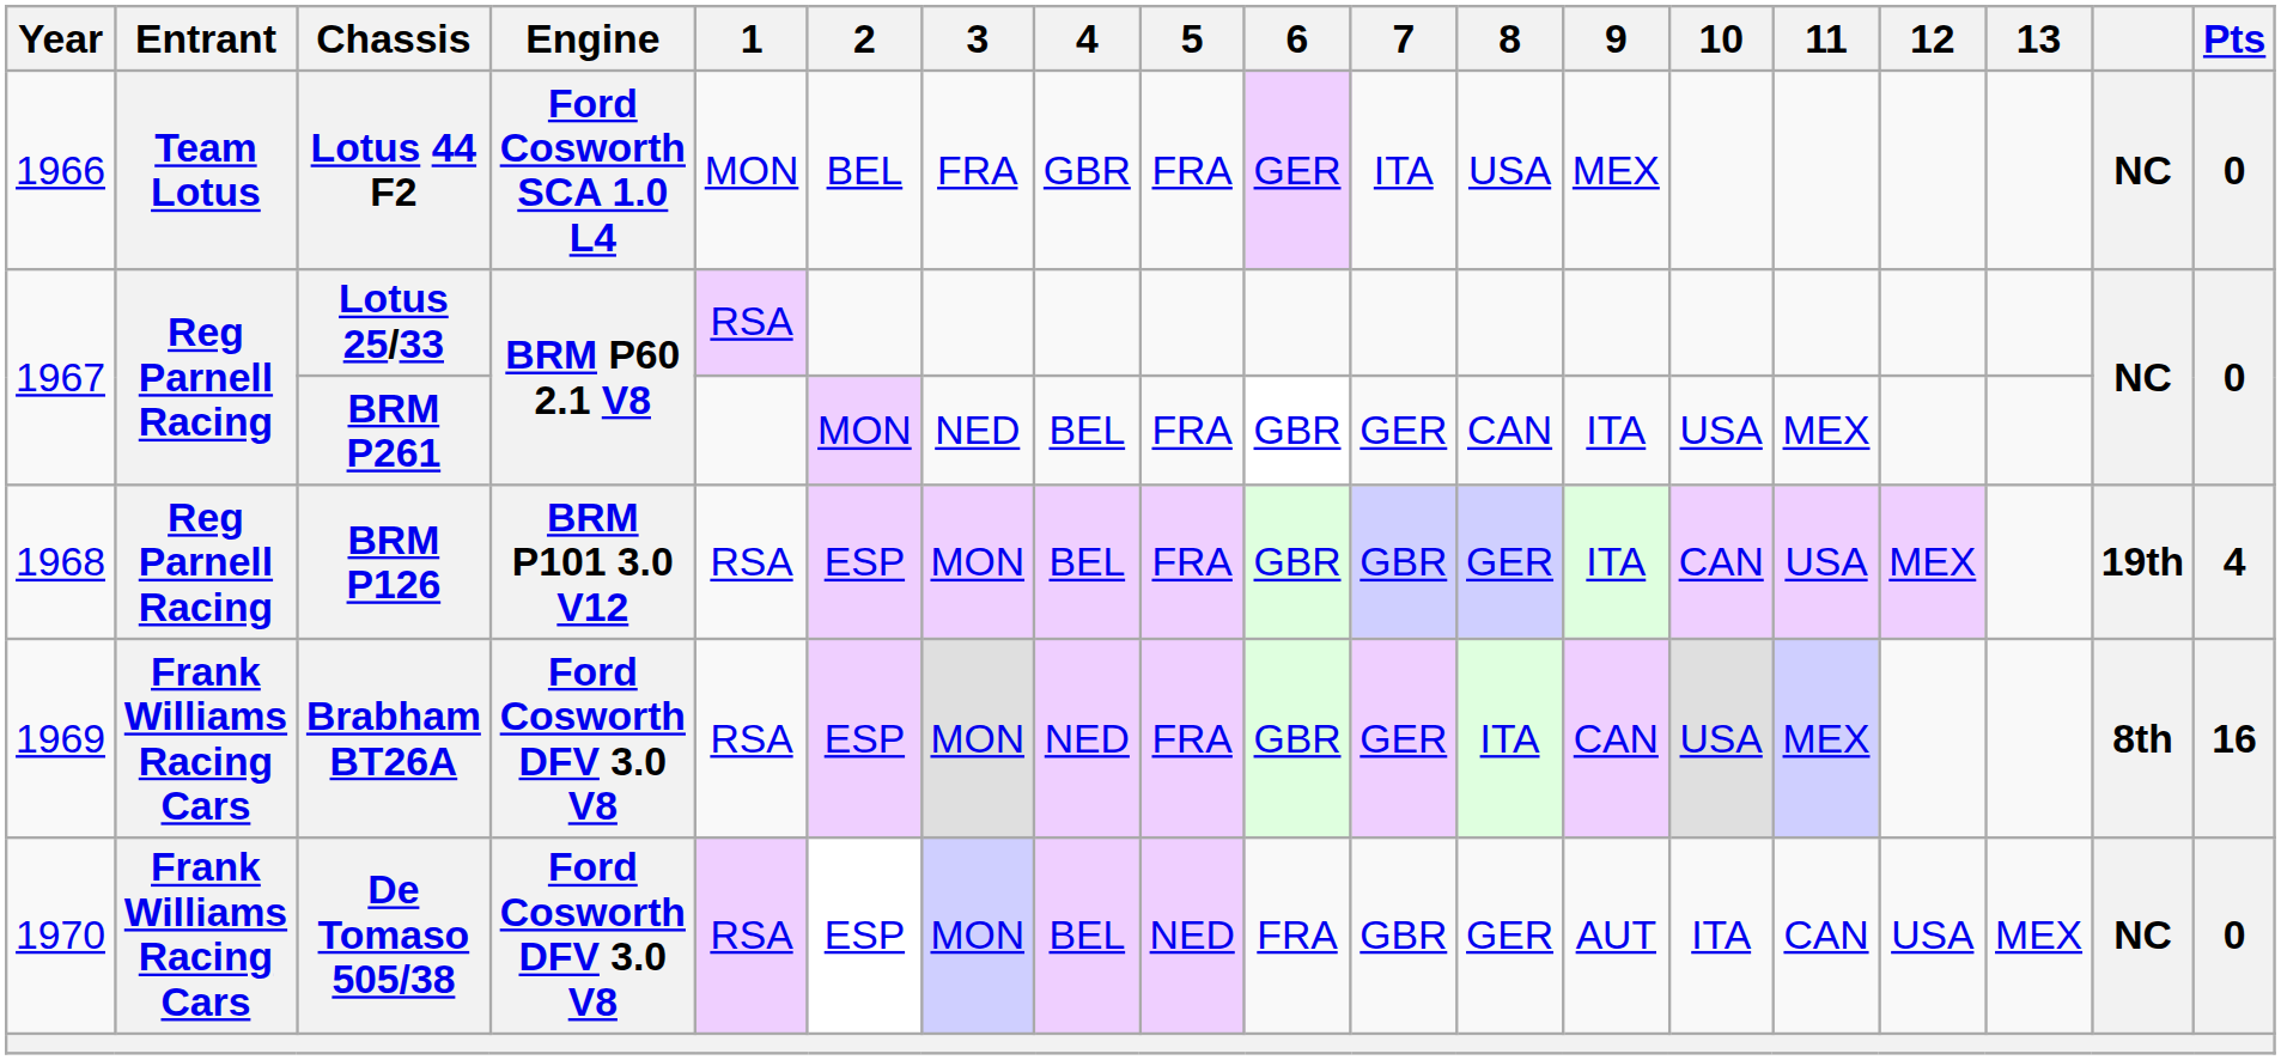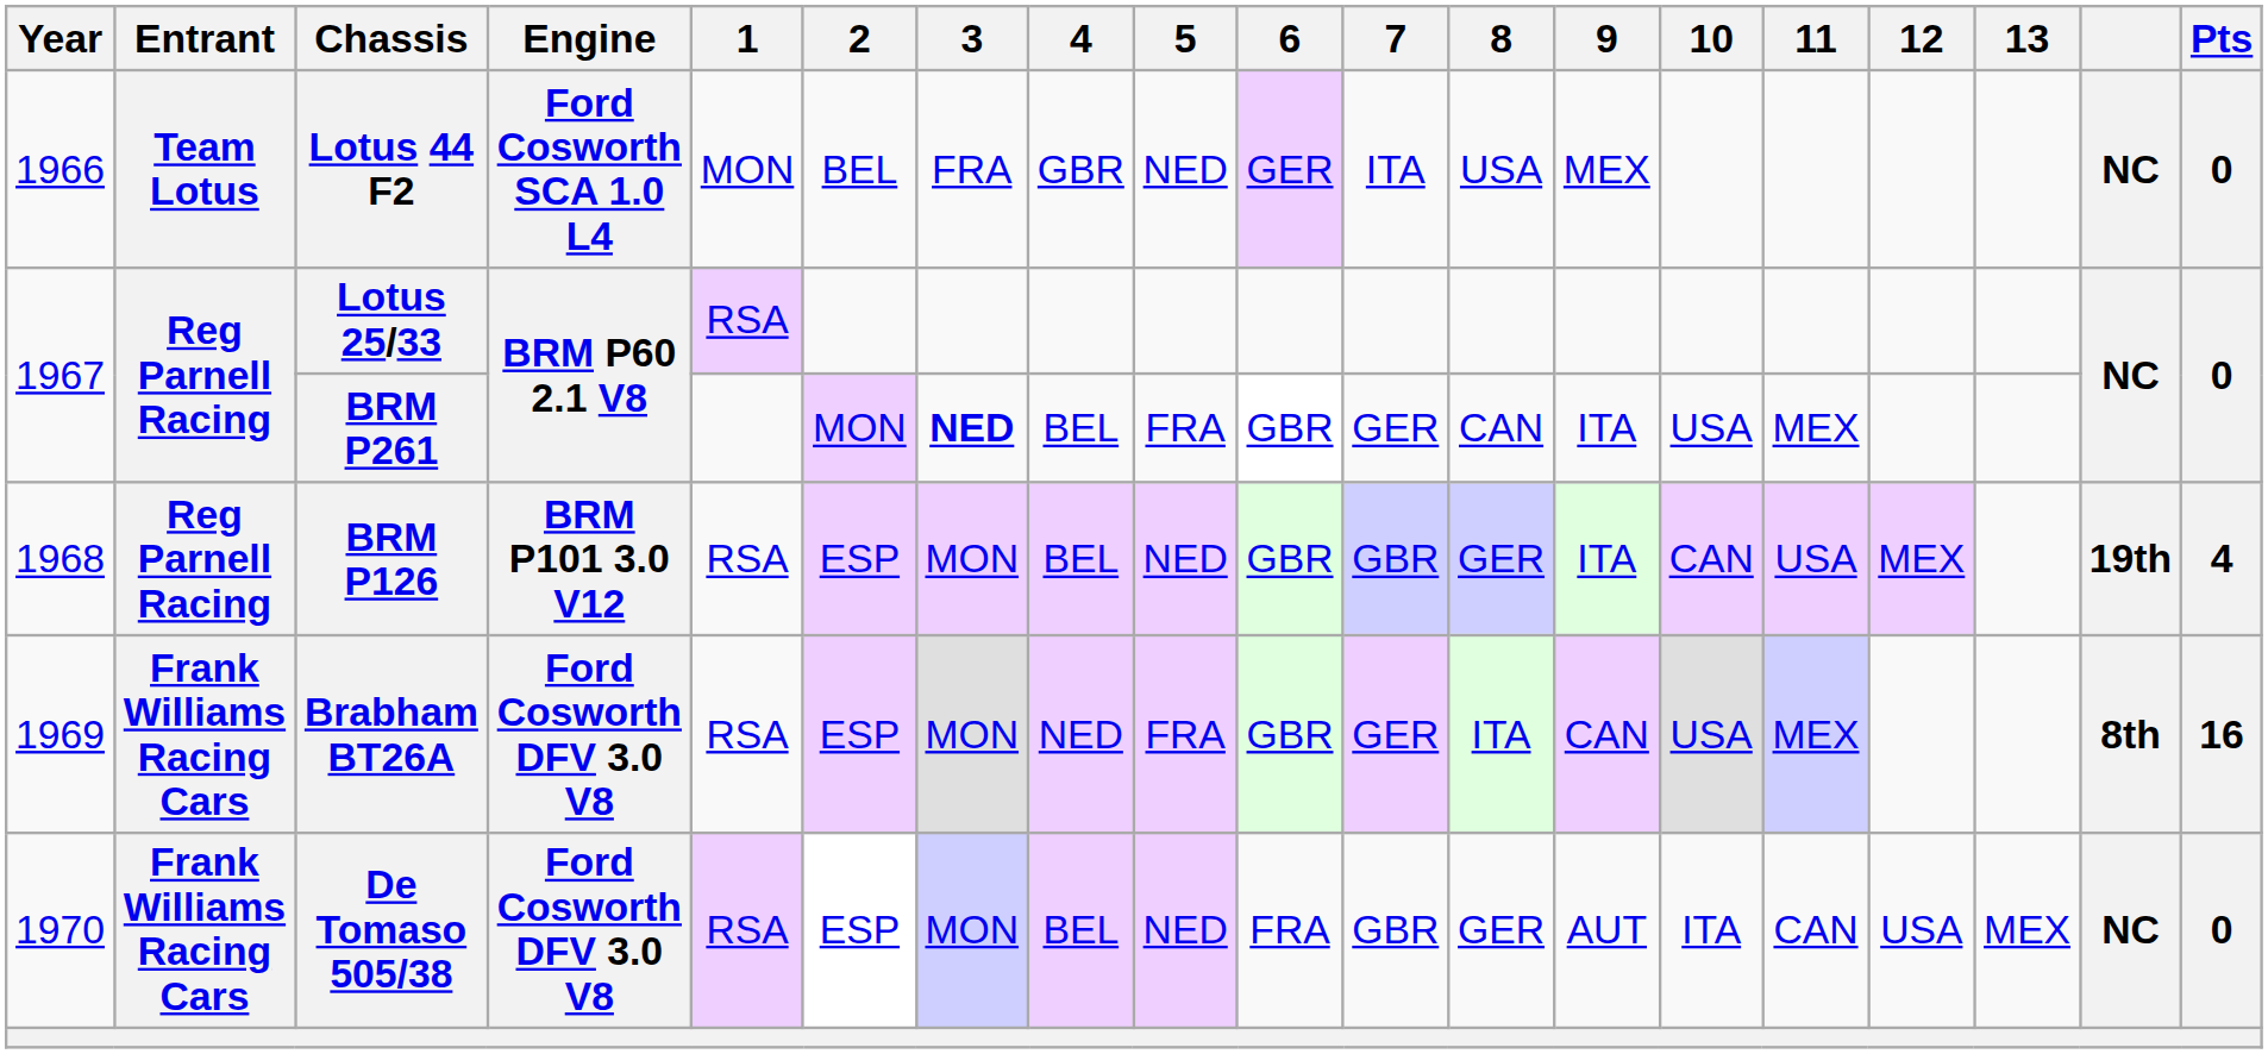 <table class="wikitable" style="text-align:center; font-size:90%">
 <tr>
 <th>Year</th>
 <th>Entrant</th>
 <th>Chassis</th>
 <th>Engine</th>
 <th>1</th>
 <th>2</th>
 <th>3</th>
 <th>4</th>
 <th>5</th>
 <th>6</th>
 <th>7</th>
 <th>8</th>
 <th>9</th>
 <th>10</th>
 <th>11</th>
 <th>12</th>
 <th>13</th>
 <th></th>
 <th><a href='#'>Pts</a></th>
 </tr>
 <tr>
 <td><a href='#'>1966</a></td>
 <th><a href='#'>Team Lotus</a></th>
 <th><a href='#'>Lotus</a> <a href='#'>44</a> F2</th>
 <th><a href='#'>Ford</a> <a href='#'>Cosworth SCA 1.0 L4</a></th>
 <td><a href='#'>MON</a></td>
 <td><a href='#'>BEL</a></td>
 <td><a href='#'>FRA</a></td>
 <td><a href='#'>GBR</a></td>
-<td><a href='#'>FRA</a></td>
+<td><a href='#'>NED</a></td>
 <td style="background:#EFCFFF;"><a href='#'>GER</a><br></td>
 <td><a href='#'>ITA</a></td>
 <td><a href='#'>USA</a></td>
 <td><a href='#'>MEX</a></td>
 <td></td>
 <td></td>
 <td></td>
 <td></td>
 <th>NC</th>
 <th>0</th>
 </tr>
 <tr>
 <td rowspan=2><a href='#'>1967</a></td>
 <th rowspan=2><a href='#'>Reg Parnell Racing</a></th>
 <th><a href='#'>Lotus</a> <a href='#'>25</a>/<a href='#'>33</a></th>
 <th rowspan=2><a href='#'>BRM</a> P60 2.1 <a href='#'>V8</a></th>
 <td style="background:#EFCFFF;"><a href='#'>RSA</a><br></td>
 <td></td>
 <td></td>
 <td></td>
 <td></td>
 <td></td>
 <td></td>
 <td></td>
 <td></td>
 <td></td>
 <td></td>
 <td></td>
 <td></td>
 <th rowspan=2>NC</th>
 <th rowspan=2>0</th>
 </tr>
 <tr>
 <th><a href='#'>BRM</a> <a href='#'>P261</a></th>
 <td></td>
 <td style="background:#EFCFFF;"><a href='#'>MON</a><br></td>
-<td><a href='#'>NED</a></td>
+<td><strong><a href='#'>NED</a></strong></td>
 <td><a href='#'>BEL</a></td>
 <td><a href='#'>FRA</a></td>
 <td style="background:#FFFFFF;"><a href='#'>GBR</a><br></td>
 <td><a href='#'>GER</a></td>
 <td><a href='#'>CAN</a></td>
 <td><a href='#'>ITA</a></td>
 <td><a href='#'>USA</a></td>
 <td><a href='#'>MEX</a></td>
 <td></td>
 <td></td>
 </tr>
 <tr>
 <td><a href='#'>1968</a></td>
 <th><a href='#'>Reg Parnell Racing</a></th>
 <th><a href='#'>BRM</a> <a href='#'>P126</a></th>
 <th><a href='#'>BRM</a> P101 3.0 <a href='#'>V12</a></th>
 <td><a href='#'>RSA</a></td>
 <td style="background:#EFCFFF;"><a href='#'>ESP</a><br></td>
 <td style="background:#EFCFFF;"><a href='#'>MON</a><br></td>
 <td style="background:#EFCFFF;"><a href='#'>BEL</a><br></td>
-<td style="background:#EFCFFF;"><a href='#'>FRA</a><br></td>
+<td style="background:#EFCFFF;"><a href='#'>NED</a><br></td>
 <td style="background:#DFFFDF;"><a href='#'>GBR</a><br></td>
 <td style="background:#CFCFFF;"><a href='#'>GBR</a><br></td>
 <td style="background:#CFCFFF;"><a href='#'>GER</a><br></td>
 <td style="background:#DFFFDF;"><a href='#'>ITA</a><br></td>
 <td style="background:#EFCFFF;"><a href='#'>CAN</a><br></td>
 <td style="background:#EFCFFF;"><a href='#'>USA</a><br></td>
 <td style="background:#EFCFFF;"><a href='#'>MEX</a><br></td>
 <td></td>
 <th>19th</th>
 <th>4</th>
 </tr>
 <tr>
 <td><a href='#'>1969</a></td>
 <th><a href='#'>Frank Williams Racing Cars</a></th>
 <th><a href='#'>Brabham</a> <a href='#'>BT26A</a></th>
 <th><a href='#'>Ford Cosworth DFV</a> 3.0 <a href='#'>V8</a></th>
 <td><a href='#'>RSA</a></td>
 <td style="background:#EFCFFF;"><a href='#'>ESP</a><br></td>
 <td style="background:#DFDFDF;"><a href='#'>MON</a><br></td>
 <td style="background:#EFCFFF;"><a href='#'>NED</a><br></td>
 <td style="background:#EFCFFF;"><a href='#'>FRA</a><br></td>
 <td style="background:#DFFFDF;"><a href='#'>GBR</a><br></td>
 <td style="background:#EFCFFF;"><a href='#'>GER</a><br></td>
 <td style="background:#DFFFDF;"><a href='#'>ITA</a><br></td>
 <td style="background:#EFCFFF;"><a href='#'>CAN</a><br></td>
 <td style="background:#DFDFDF;"><a href='#'>USA</a><br></td>
 <td style="background:#CFCFFF;"><a href='#'>MEX</a><br></td>
 <td></td>
 <td></td>
 <th>8th</th>
 <th>16</th>
 </tr>
 <tr>
 <td><a href='#'>1970</a></td>
 <th><a href='#'>Frank Williams Racing Cars</a></th>
 <th><a href='#'>De Tomaso</a> <a href='#'>505/38</a></th>
 <th><a href='#'>Ford Cosworth DFV</a> 3.0 <a href='#'>V8</a></th>
 <td style="background:#EFCFFF;"><a href='#'>RSA</a><br></td>
 <td style="background:#FFFFFF;"><a href='#'>ESP</a><br></td>
 <td style="background:#CFCFFF;"><a href='#'>MON</a><br></td>
 <td style="background:#EFCFFF;"><a href='#'>BEL</a><br></td>
 <td style="background:#EFCFFF;"><a href='#'>NED</a><br></td>
 <td><a href='#'>FRA</a></td>
 <td><a href='#'>GBR</a></td>
 <td><a href='#'>GER</a></td>
 <td><a href='#'>AUT</a></td>
 <td><a href='#'>ITA</a></td>
 <td><a href='#'>CAN</a></td>
 <td><a href='#'>USA</a></td>
 <td><a href='#'>MEX</a></td>
 <th>NC</th>
 <th>0</th>
 </tr>
 <tr>
 <th colspan=19></th>
 </tr>
 </table>
